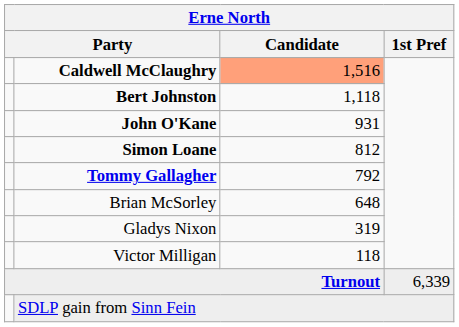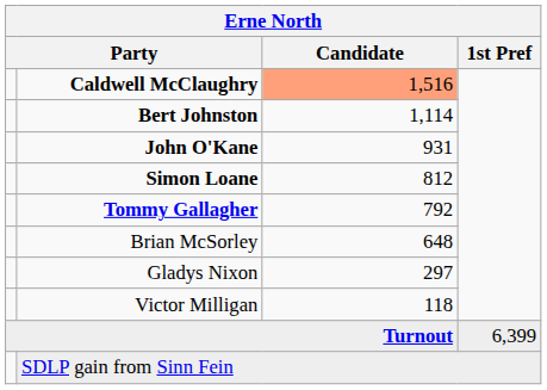 <table class="wikitable">
 <tr>
 <th colspan="4" align="center"><a href='#'>Erne North</a></th>
 </tr>
 <tr>
 <th colspan="2" align="center" width=200>Party</th>
 <th width=150>Candidate</th>
 <th width=60>1st Pref</th>
 </tr>
 <tr>
 <td></td>
 <td align="right"><strong>Caldwell McClaughry</strong></td>
 <td align="right" style="background: lightsalmon;">1,516</td>
 </tr>
 <tr>
 <td></td>
 <td align="right"><strong>Bert Johnston</strong></td>
-<td align="right">1,118</td>
+<td align="right">1,114</td>
 </tr>
 <tr>
 <td></td>
 <td align="right"><strong>John O'Kane</strong></td>
 <td align="right">931</td>
 </tr>
 <tr>
 <td></td>
 <td align="right"><strong>Simon Loane</strong></td>
 <td align="right">812</td>
 </tr>
 <tr>
 <td></td>
 <td align="right"><strong><a href='#'>Tommy Gallagher</a></strong></td>
 <td align="right">792</td>
 </tr>
 <tr>
 <td></td>
 <td align="right">Brian McSorley</td>
 <td align="right">648</td>
 </tr>
 <tr>
 <td></td>
 <td align="right">Gladys Nixon</td>
-<td align="right">319</td>
+<td align="right">297</td>
 </tr>
 <tr>
 <td></td>
 <td align="right">Victor Milligan</td>
 <td align="right">118</td>
 </tr>
 <tr bgcolor="EEEEEE">
 <td colspan=3 align="right"><strong><a href='#'>Turnout</a></strong></td>
-<td align="right">6,339</td>
+<td align="right">6,399</td>
 </tr>
 <tr>
 <td bgcolor=></td>
 <td colspan=3 bgcolor="EEEEEE"><a href='#'>SDLP</a> gain from <a href='#'>Sinn Fein</a></td>
 </tr>
 </table>
